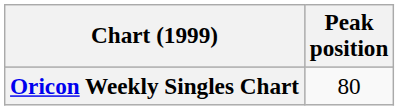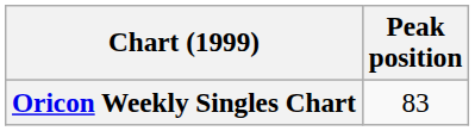 <table class="wikitable plainrowheaders" style="text-align:center;">
 <tr>
 <th>Chart (1999)</th>
 <th>Peak<br>position</th>
 </tr>
 <tr>
 <th scope="row"><a href='#'>Oricon</a> Weekly Singles Chart</th>
-<td>80</td>
+<td>83</td>
 </tr>
 </table>
